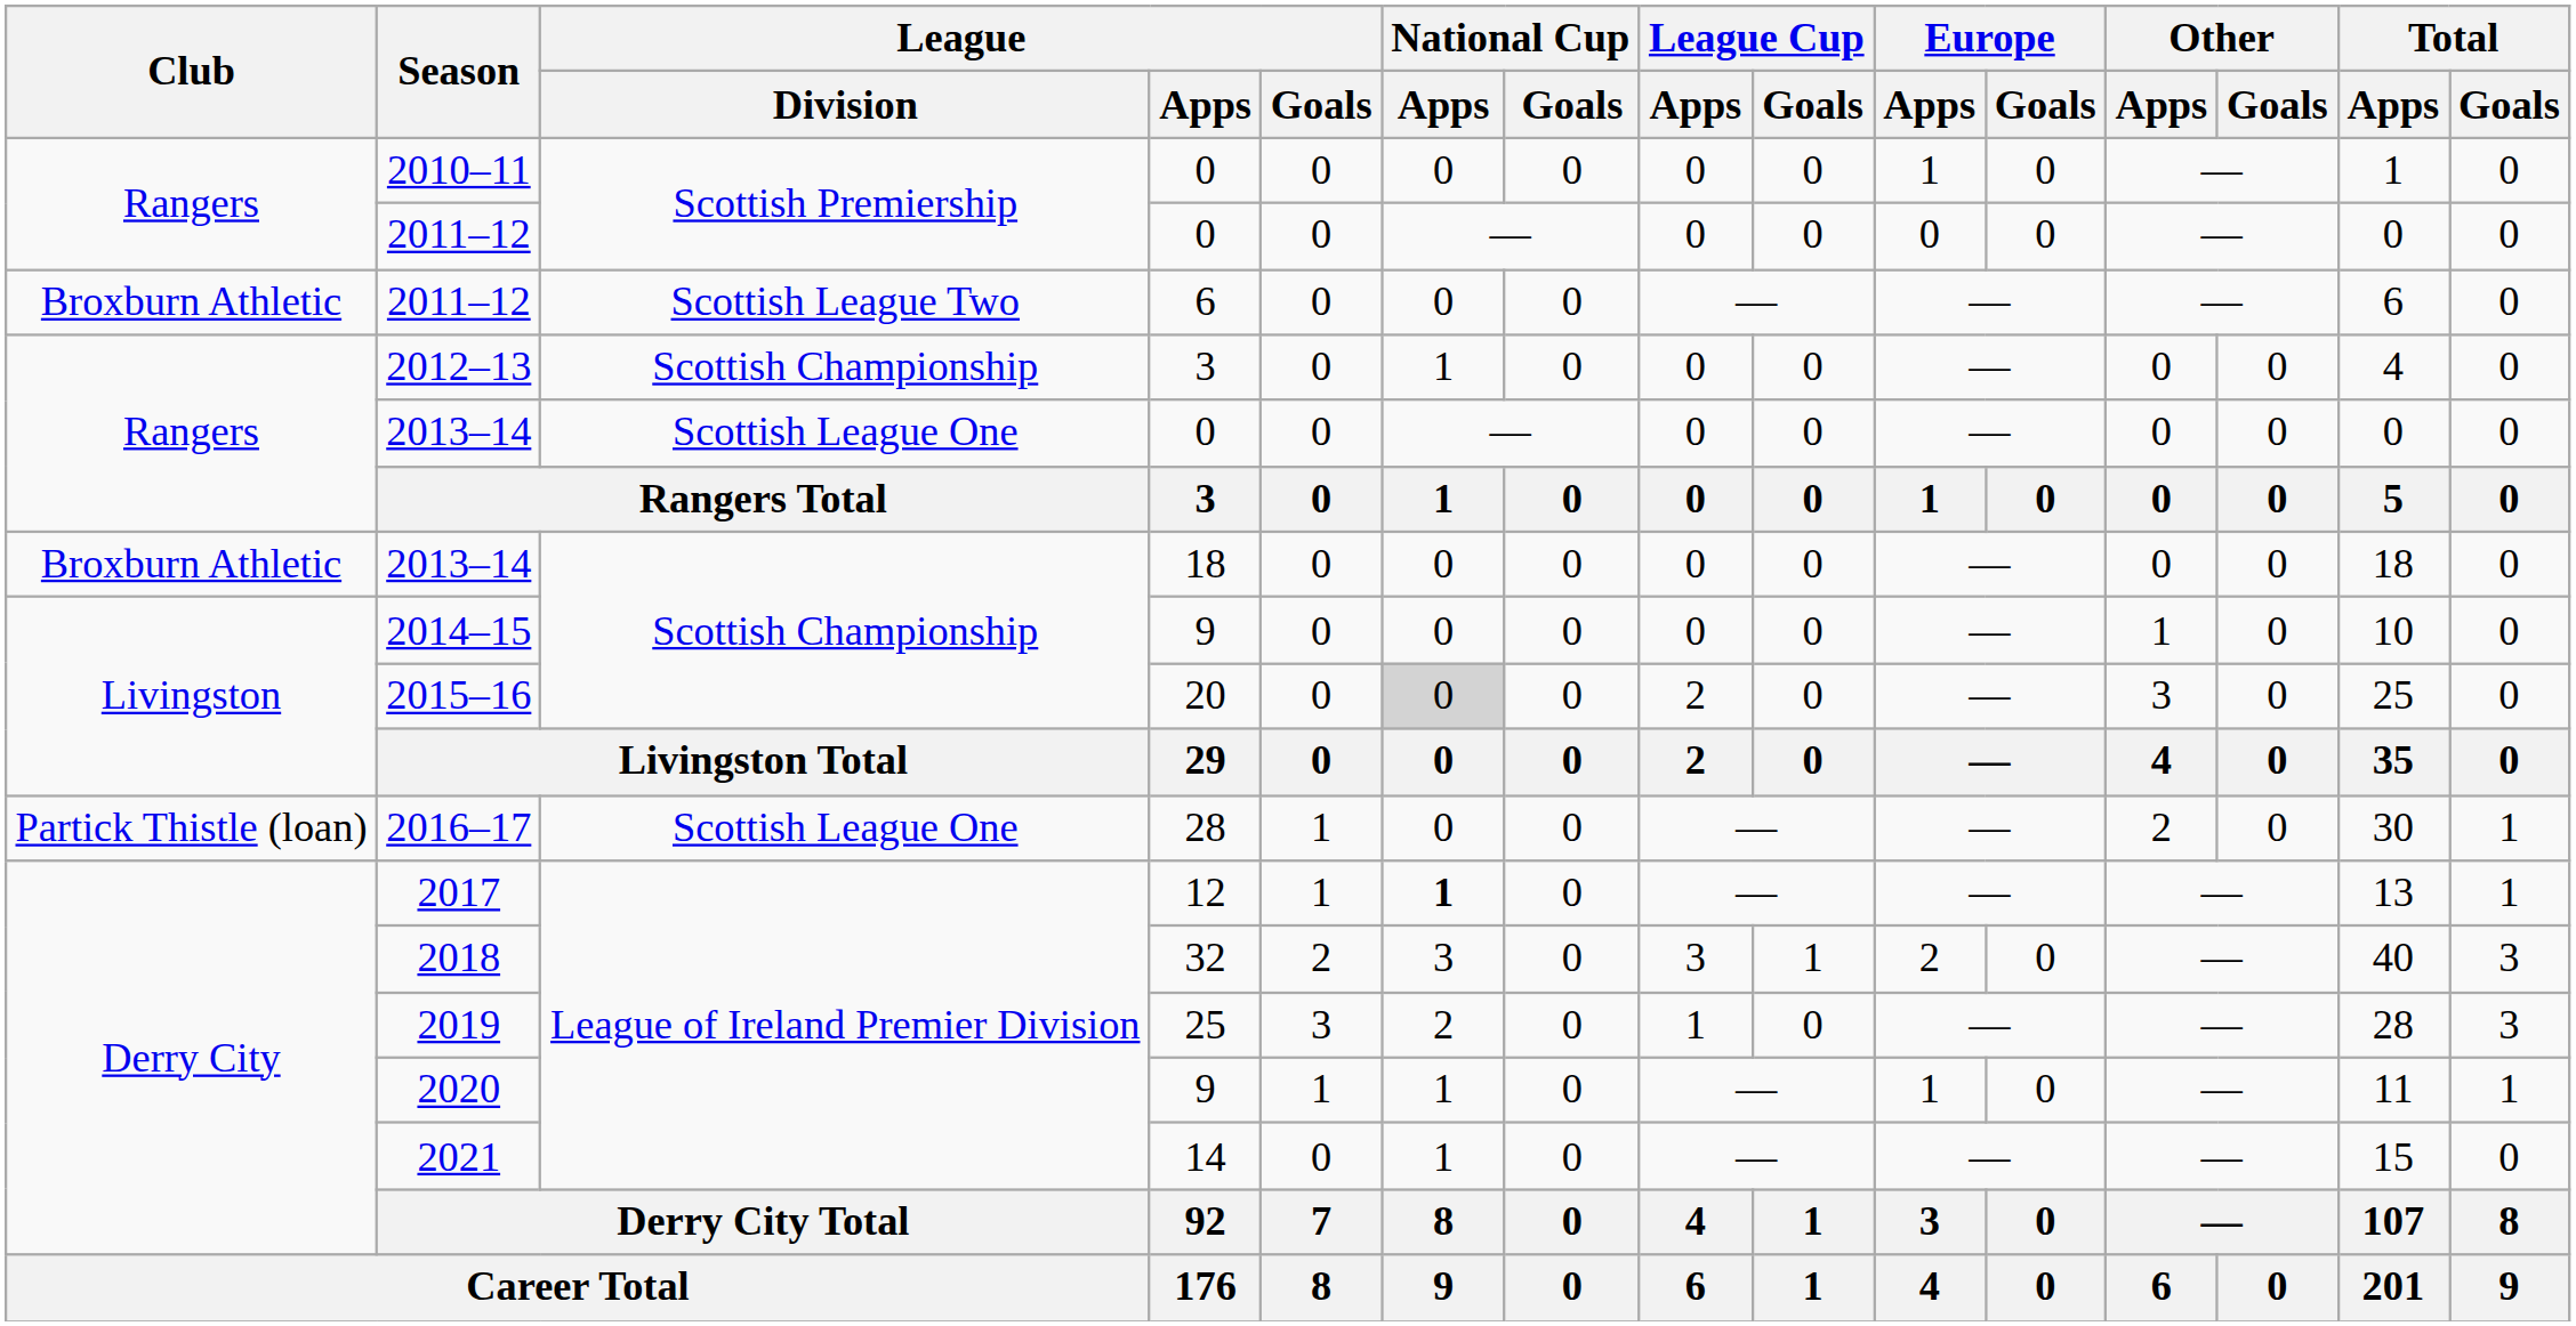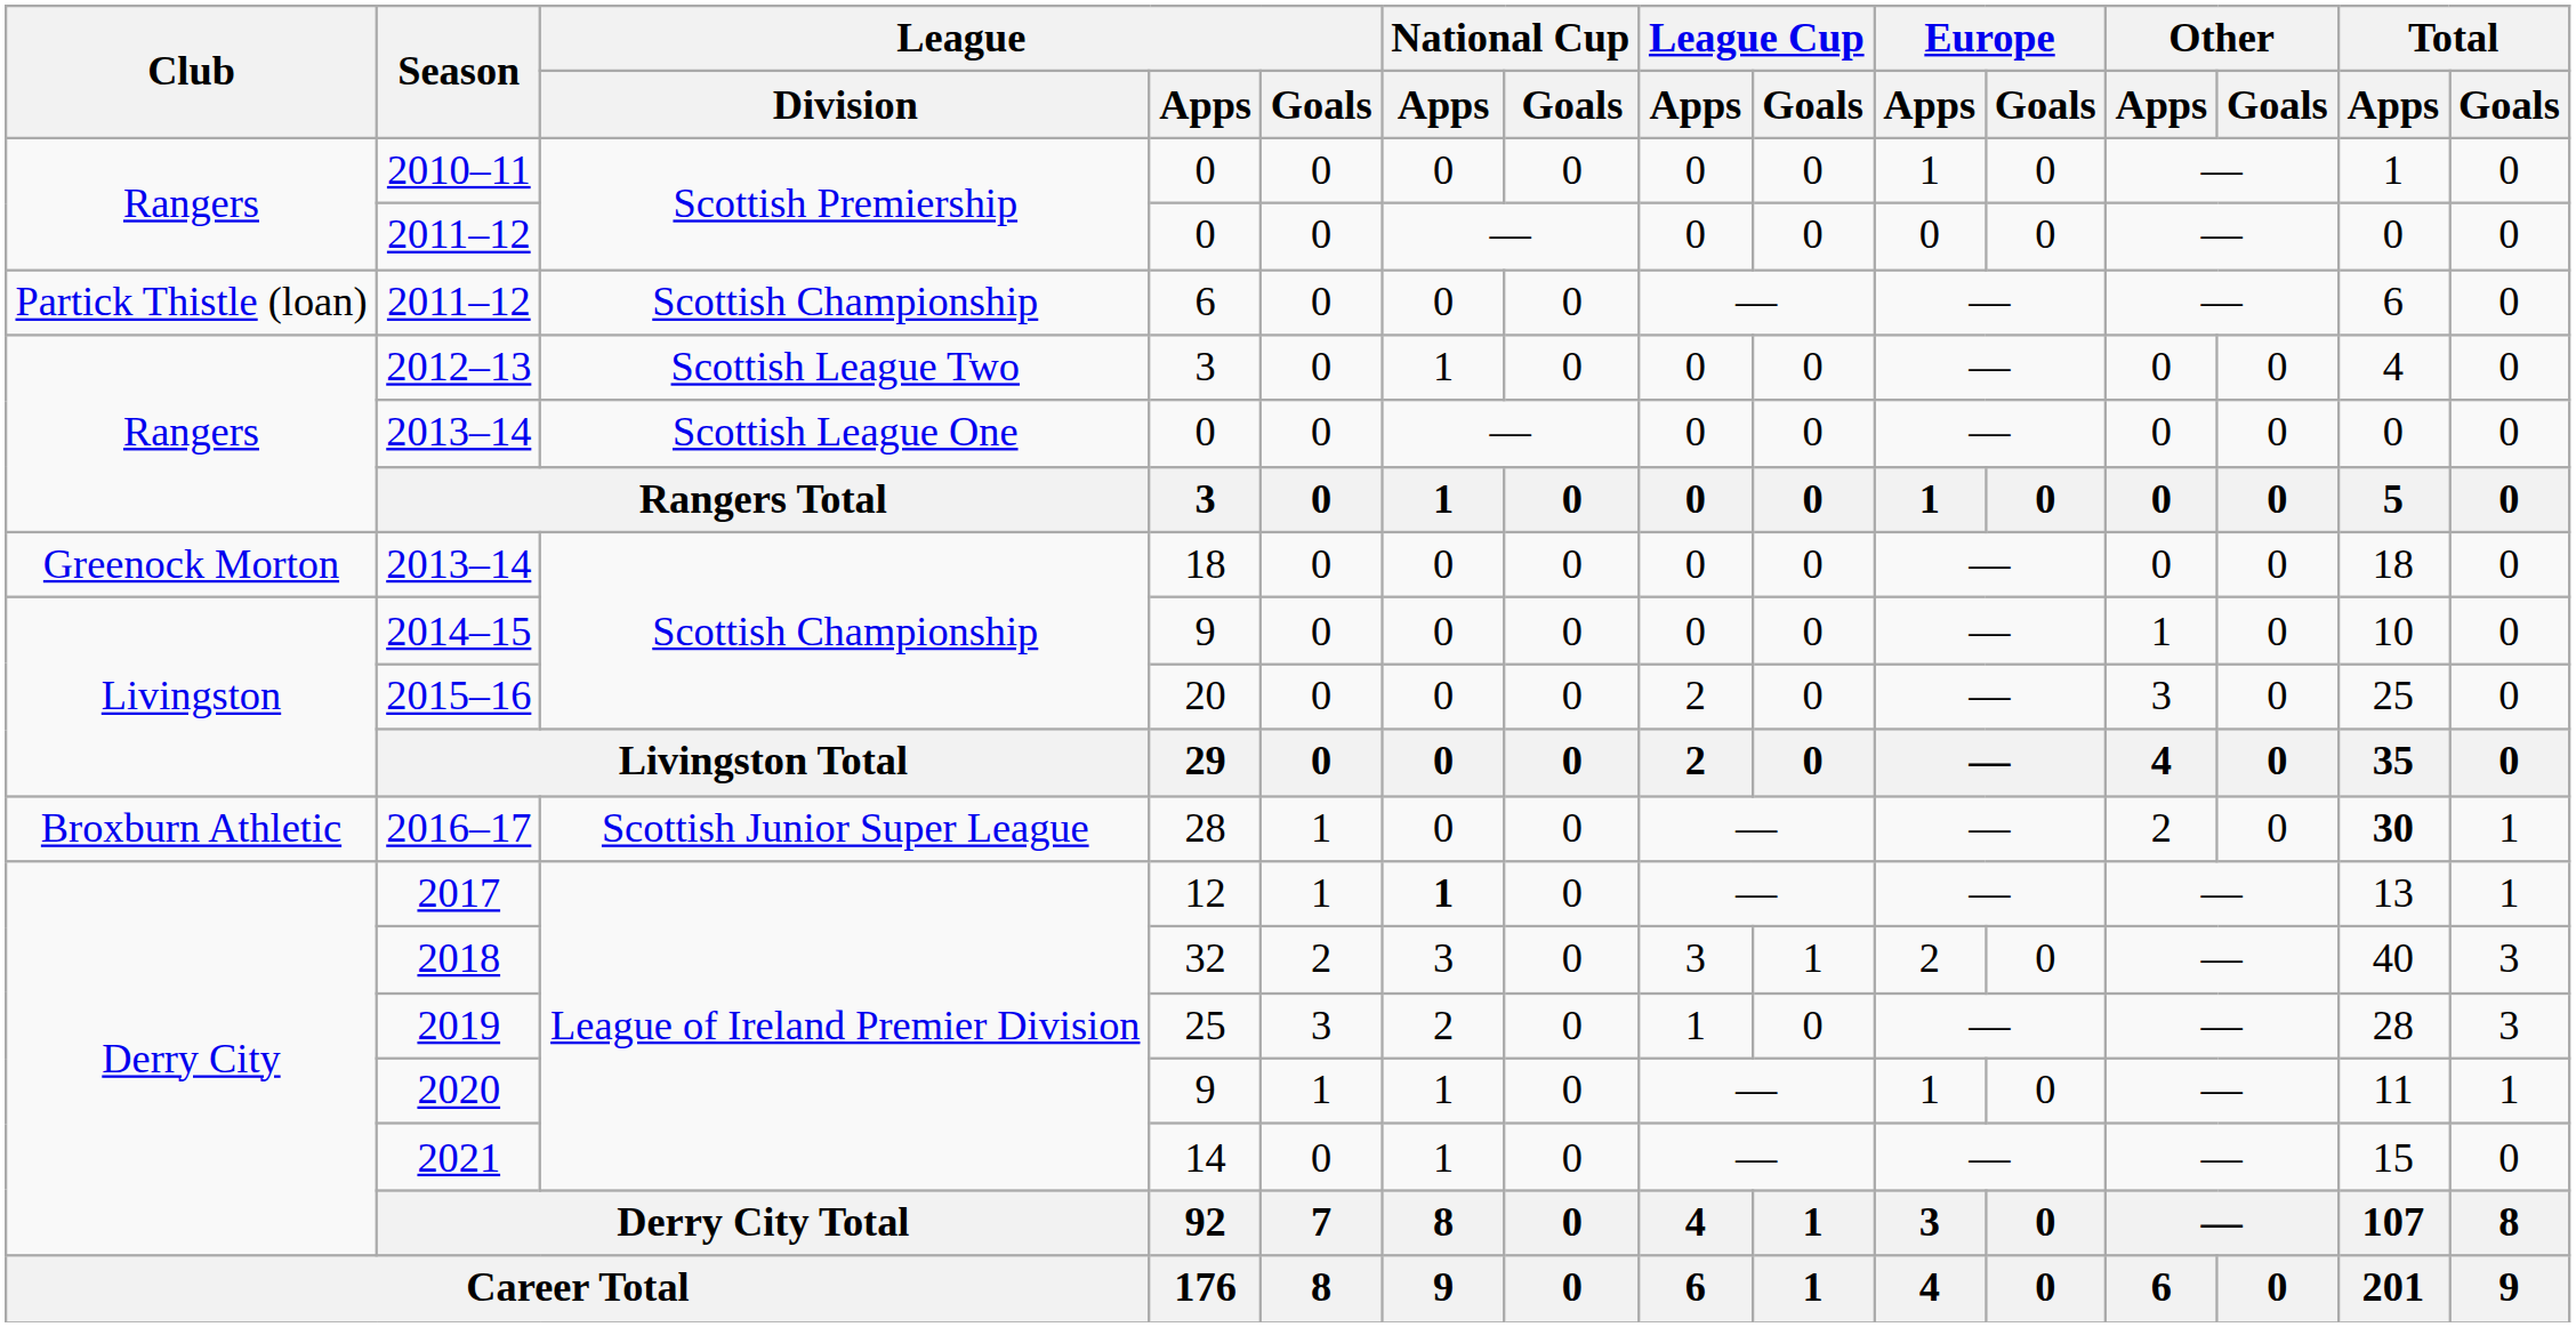 <table class="wikitable" style="text-align:center">
 <tr>
 <th rowspan="2">Club</th>
 <th rowspan="2">Season</th>
 <th colspan="3">League</th>
 <th colspan="2">National Cup</th>
 <th colspan="2"><a href='#'>League Cup</a></th>
 <th colspan="2"><a href='#'>Europe</a></th>
 <th colspan="2">Other</th>
 <th colspan="2">Total</th>
 </tr>
 <tr>
 <th>Division</th>
 <th>Apps</th>
 <th>Goals</th>
 <th>Apps</th>
 <th>Goals</th>
 <th>Apps</th>
 <th>Goals</th>
 <th>Apps</th>
 <th>Goals</th>
 <th>Apps</th>
 <th>Goals</th>
 <th>Apps</th>
 <th>Goals</th>
 </tr>
 <tr>
 <td rowspan="2"><a href='#'>Rangers</a></td>
 <td><a href='#'>2010–11</a></td>
 <td rowspan="2"><a href='#'>Scottish Premiership</a></td>
 <td>0</td>
 <td>0</td>
 <td>0</td>
 <td>0</td>
 <td>0</td>
 <td>0</td>
 <td>1</td>
 <td>0</td>
 <td colspan="2">—</td>
 <td>1</td>
 <td>0</td>
 </tr>
 <tr>
 <td><a href='#'>2011–12</a></td>
 <td>0</td>
 <td>0</td>
 <td colspan="2">—</td>
 <td>0</td>
 <td>0</td>
 <td>0</td>
 <td>0</td>
 <td colspan="2">—</td>
 <td>0</td>
 <td>0</td>
 </tr>
 <tr>
-<td><a href='#'>Broxburn Athletic</a></td>
+<td><a href='#'>Partick Thistle</a> (loan)</td>
 <td><a href='#'>2011–12</a></td>
-<td><a href='#'>Scottish League Two</a></td>
+<td><a href='#'>Scottish Championship</a></td>
 <td>6</td>
 <td>0</td>
 <td>0</td>
 <td>0</td>
 <td colspan="2">—</td>
 <td colspan="2">—</td>
 <td colspan="2">—</td>
 <td>6</td>
 <td>0</td>
 </tr>
 <tr>
 <td rowspan="3"><a href='#'>Rangers</a></td>
 <td><a href='#'>2012–13</a></td>
-<td><a href='#'>Scottish Championship</a></td>
+<td><a href='#'>Scottish League Two</a></td>
 <td>3</td>
 <td>0</td>
 <td>1</td>
 <td>0</td>
 <td>0</td>
 <td>0</td>
 <td colspan="2">—</td>
 <td>0</td>
 <td>0</td>
 <td>4</td>
 <td>0</td>
 </tr>
 <tr>
 <td><a href='#'>2013–14</a></td>
 <td><a href='#'>Scottish League One</a></td>
 <td>0</td>
 <td>0</td>
 <td colspan="2">—</td>
 <td>0</td>
 <td>0</td>
 <td colspan="2">—</td>
 <td>0</td>
 <td>0</td>
 <td>0</td>
 <td>0</td>
 </tr>
 <tr>
 <th colspan=2>Rangers Total</th>
 <th>3</th>
 <th>0</th>
 <th>1</th>
 <th>0</th>
 <th>0</th>
 <th>0</th>
 <th>1</th>
 <th>0</th>
 <th>0</th>
 <th>0</th>
 <th>5</th>
 <th>0</th>
 </tr>
 <tr>
-<td><a href='#'>Broxburn Athletic</a></td>
+<td><a href='#'>Greenock Morton</a></td>
 <td><a href='#'>2013–14</a></td>
 <td rowspan="3"><a href='#'>Scottish Championship</a></td>
 <td>18</td>
 <td>0</td>
 <td>0</td>
 <td>0</td>
 <td>0</td>
 <td>0</td>
 <td colspan="2">—</td>
 <td>0</td>
 <td>0</td>
 <td>18</td>
 <td>0</td>
 </tr>
 <tr>
 <td rowspan="3"><a href='#'>Livingston</a></td>
 <td><a href='#'>2014–15</a></td>
 <td>9</td>
 <td>0</td>
 <td>0</td>
 <td>0</td>
 <td>0</td>
 <td>0</td>
 <td colspan="2">—</td>
 <td>1</td>
 <td>0</td>
 <td>10</td>
 <td>0</td>
 </tr>
 <tr>
 <td><a href='#'>2015–16</a></td>
 <td>20</td>
 <td>0</td>
-<td style="background: lightgrey;">0</td>
+<td>0</td>
 <td>0</td>
 <td>2</td>
 <td>0</td>
 <td colspan="2">—</td>
 <td>3</td>
 <td>0</td>
 <td>25</td>
 <td>0</td>
 </tr>
 <tr>
 <th colspan=2>Livingston Total</th>
 <th>29</th>
 <th>0</th>
 <th>0</th>
 <th>0</th>
 <th>2</th>
 <th>0</th>
 <th colspan="2">—</th>
 <th>4</th>
 <th>0</th>
 <th>35</th>
 <th>0</th>
 </tr>
 <tr>
-<td><a href='#'>Partick Thistle</a> (loan)</td>
+<td><a href='#'>Broxburn Athletic</a></td>
 <td><a href='#'>2016–17</a></td>
-<td><a href='#'>Scottish League One</a></td>
+<td><a href='#'>Scottish Junior Super League</a></td>
 <td>28</td>
 <td>1</td>
 <td>0</td>
 <td>0</td>
 <td colspan="2">—</td>
 <td colspan="2">—</td>
 <td>2</td>
 <td>0</td>
-<td>30</td>
+<td><strong>30</strong></td>
 <td>1</td>
 </tr>
 <tr>
 <td rowspan="6"><a href='#'>Derry City</a></td>
 <td><a href='#'>2017</a></td>
 <td rowspan="5"><a href='#'>League of Ireland Premier Division</a></td>
 <td>12</td>
 <td>1</td>
 <td><strong>1</strong></td>
 <td>0</td>
 <td colspan="2">—</td>
 <td colspan="2">—</td>
 <td colspan="2">—</td>
 <td>13</td>
 <td>1</td>
 </tr>
 <tr>
 <td><a href='#'>2018</a></td>
 <td>32</td>
 <td>2</td>
 <td>3</td>
 <td>0</td>
 <td>3</td>
 <td>1</td>
 <td>2</td>
 <td>0</td>
 <td colspan="2">—</td>
 <td>40</td>
 <td>3</td>
 </tr>
 <tr>
 <td><a href='#'>2019</a></td>
 <td>25</td>
 <td>3</td>
 <td>2</td>
 <td>0</td>
 <td>1</td>
 <td>0</td>
 <td colspan="2">—</td>
 <td colspan="2">—</td>
 <td>28</td>
 <td>3</td>
 </tr>
 <tr>
 <td><a href='#'>2020</a></td>
 <td>9</td>
 <td>1</td>
 <td>1</td>
 <td>0</td>
 <td colspan="2">—</td>
 <td>1</td>
 <td>0</td>
 <td colspan="2">—</td>
 <td>11</td>
 <td>1</td>
 </tr>
 <tr>
 <td><a href='#'>2021</a></td>
 <td>14</td>
 <td>0</td>
 <td>1</td>
 <td>0</td>
 <td colspan="2">—</td>
 <td colspan="2">—</td>
 <td colspan="2">—</td>
 <td>15</td>
 <td>0</td>
 </tr>
 <tr>
 <th colspan=2>Derry City Total</th>
 <th>92</th>
 <th>7</th>
 <th>8</th>
 <th>0</th>
 <th>4</th>
 <th>1</th>
 <th>3</th>
 <th>0</th>
 <th colspan="2">—</th>
 <th>107</th>
 <th>8</th>
 </tr>
 <tr>
 <th colspan="3">Career Total</th>
 <th>176</th>
 <th>8</th>
 <th>9</th>
 <th>0</th>
 <th>6</th>
 <th>1</th>
 <th>4</th>
 <th>0</th>
 <th>6</th>
 <th>0</th>
 <th>201</th>
 <th>9</th>
 </tr>
 </table>
